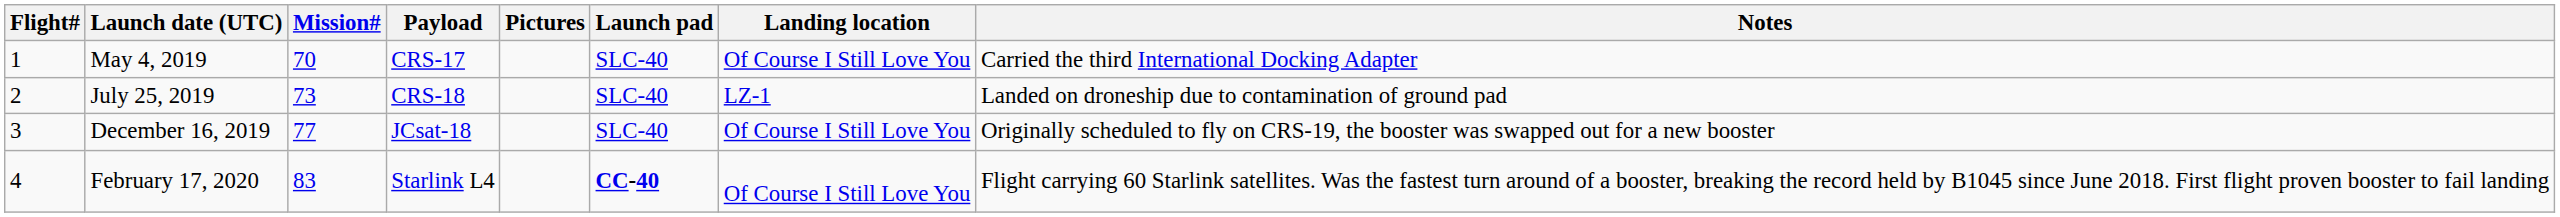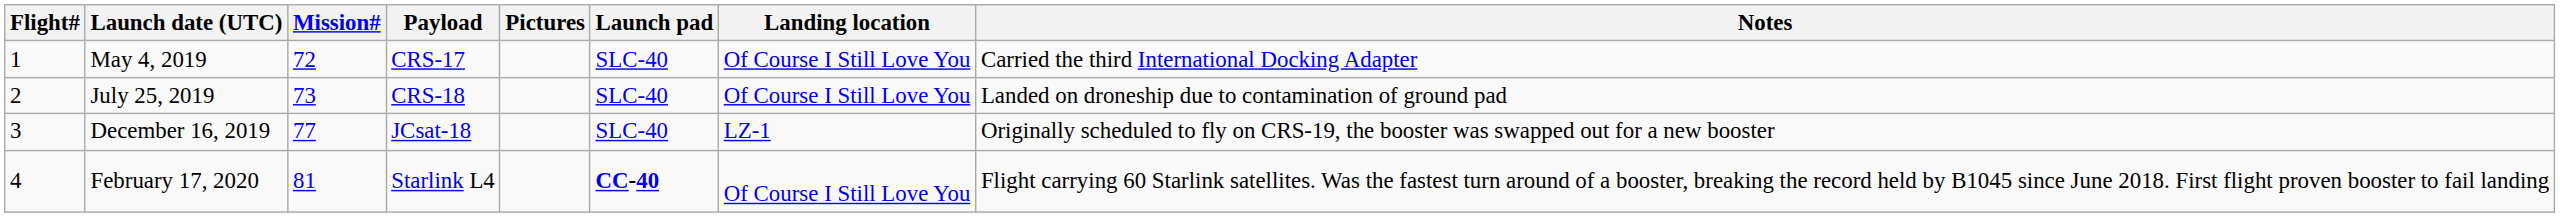 <table class="wikitable">
 <tr>
 <th>Flight#</th>
 <th>Launch date (UTC)</th>
 <th><a href='#'>Mission#</a></th>
 <th>Payload</th>
 <th>Pictures</th>
 <th>Launch pad</th>
 <th>Landing location</th>
 <th>Notes</th>
 </tr>
 <tr>
 <td>1</td>
 <td>May 4, 2019</td>
-<td><a href='#'>70</a></td>
+<td><a href='#'>72</a></td>
 <td><a href='#'>CRS-17</a></td>
 <td></td>
 <td><a href='#'>SLC-40</a></td>
 <td><a href='#'>Of Course I Still Love You</a></td>
 <td>Carried the third <a href='#'>International Docking Adapter</a></td>
 </tr>
 <tr>
 <td>2</td>
 <td>July 25, 2019</td>
 <td><a href='#'>73</a></td>
 <td><a href='#'>CRS-18</a></td>
 <td></td>
 <td><a href='#'>SLC-40</a></td>
-<td><a href='#'>LZ-1</a></td>
+<td><a href='#'>Of Course I Still Love You</a></td>
 <td>Landed on droneship due to contamination of ground pad</td>
 </tr>
 <tr>
 <td>3</td>
 <td>December 16, 2019</td>
 <td><a href='#'>77</a></td>
 <td><a href='#'>JCsat-18</a></td>
 <td></td>
 <td><a href='#'>SLC-40</a></td>
-<td><a href='#'>Of Course I Still Love You</a></td>
+<td><a href='#'>LZ-1</a></td>
 <td>Originally scheduled to fly on CRS-19, the booster was swapped out for a new booster</td>
 </tr>
 <tr>
 <td>4</td>
 <td>February 17, 2020</td>
-<td><a href='#'>83</a></td>
+<td><a href='#'>81</a></td>
 <td><a href='#'>Starlink</a> L4</td>
 <td></td>
 <td><strong><a href='#'>CC</a>-<a href='#'>40</a></strong></td>
 <td><strong>  </strong><br><a href='#'>Of Course I Still Love You</a></td>
 <td>Flight carrying 60 Starlink satellites. Was the fastest turn around of a booster, breaking the record held by B1045 since June 2018. First flight proven booster to fail landing</td>
 </tr>
 </table>
